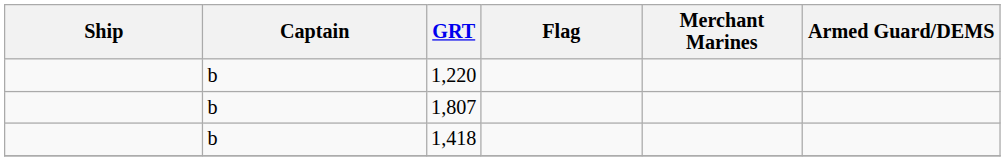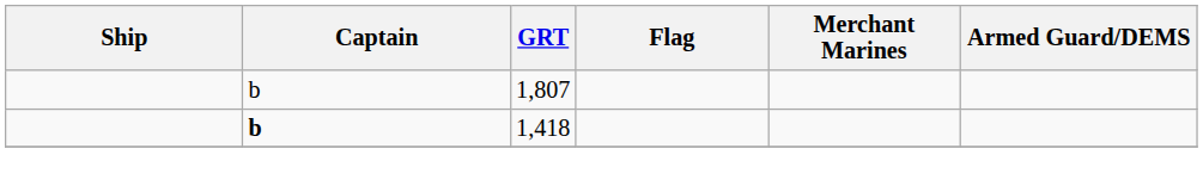 <table class="wikitable sortable">
 <tr>
 <th scope="col" width="150px">Ship</th>
 <th scope="col" width="170px">Captain</th>
 <th scope="col" width="30px"><a href='#'>GRT</a></th>
 <th scope="col" width="120px">Flag</th>
 <th scope="col" width="120px">Merchant Marines</th>
 <th scope="col" width="150px">Armed Guard/DEMS</th>
 </tr>
 <tr>
 <td></td>
 <td>b</td>
-<td align="left">1,220</td>
-<td></td>
-<td></td>
-<td></td>
-</tr>
-<tr>
-<td></td>
-<td>b</td>
 <td align="left">1,807</td>
 <td></td>
 <td></td>
 <td></td>
 </tr>
 <tr>
 <td></td>
-<td>b</td>
+<td><strong>b</strong></td>
 <td align="left">1,418</td>
 <td></td>
 <td></td>
 <td></td>
 </tr>
 <tr>
 </tr>
 </table>
